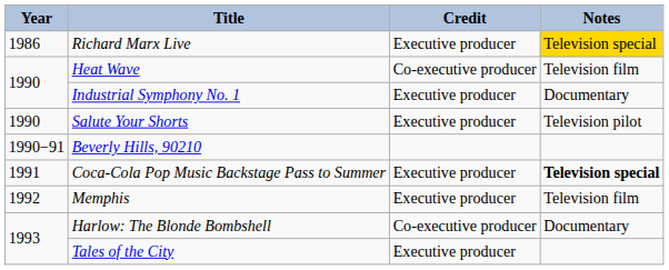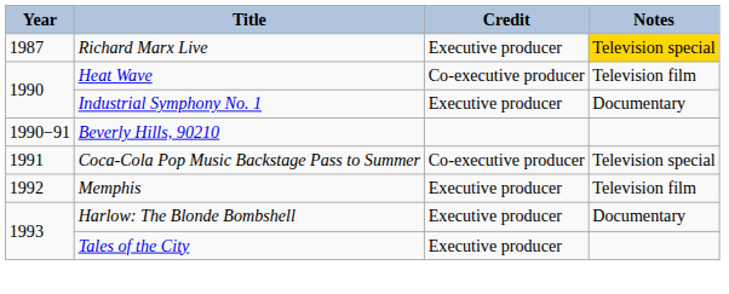 <table class="wikitable" style="font-size:95%;">
 <tr>
 <th style="background:#B0C4DE;">Year</th>
 <th style="background:#B0C4DE;">Title</th>
 <th style="background:#B0C4DE;">Credit</th>
 <th style="background:#B0C4DE;">Notes</th>
 </tr>
 <tr>
-<td>1986</td>
+<td>1987</td>
 <td><em>Richard Marx Live</em></td>
 <td>Executive producer</td>
 <td style="background: gold;">Television special</td>
 </tr>
 <tr>
 <td rowspan=2>1990</td>
 <td><em><a href='#'>Heat Wave</a></em></td>
 <td>Co-executive producer</td>
 <td>Television film</td>
 </tr>
 <tr>
 <td><em><a href='#'>Industrial Symphony No. 1</a></em></td>
 <td>Executive producer</td>
 <td>Documentary</td>
 </tr>
 <tr>
-<td>1990</td>
-<td><em><a href='#'>Salute Your Shorts</a></em></td>
-<td>Executive producer</td>
-<td>Television pilot</td>
-</tr>
-<tr>
 <td>1990−91</td>
 <td><em><a href='#'>Beverly Hills, 90210</a></em></td>
 <td></td>
 <td></td>
 </tr>
 <tr>
 <td>1991</td>
 <td><em>Coca-Cola Pop Music Backstage Pass to Summer</em></td>
-<td>Executive producer</td>
-<td><strong>Television special</strong></td>
+<td>Co-executive producer</td>
+<td>Television special</td>
 </tr>
 <tr>
 <td>1992</td>
 <td><em>Memphis</em></td>
 <td>Executive producer</td>
 <td>Television film</td>
 </tr>
 <tr>
 <td rowspan=2>1993</td>
 <td><em>Harlow: The Blonde Bombshell</em></td>
-<td>Co-executive producer</td>
+<td>Executive producer</td>
 <td>Documentary</td>
 </tr>
 <tr>
 <td><em><a href='#'>Tales of the City</a></em></td>
 <td>Executive producer</td>
 <td></td>
 </tr>
 </table>
